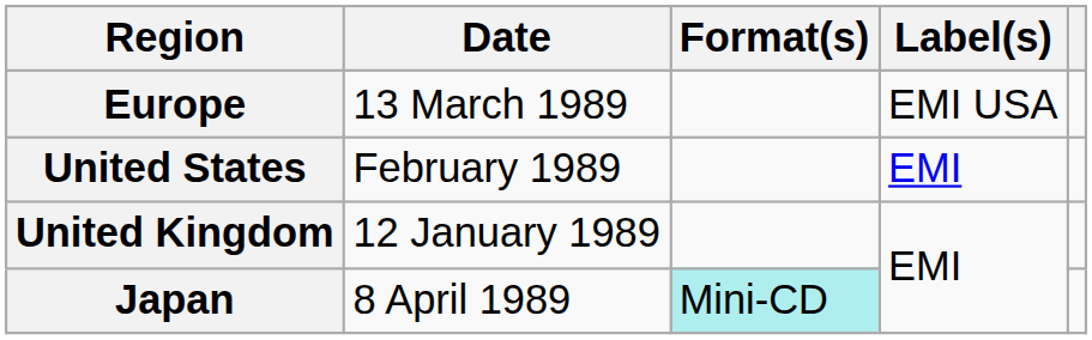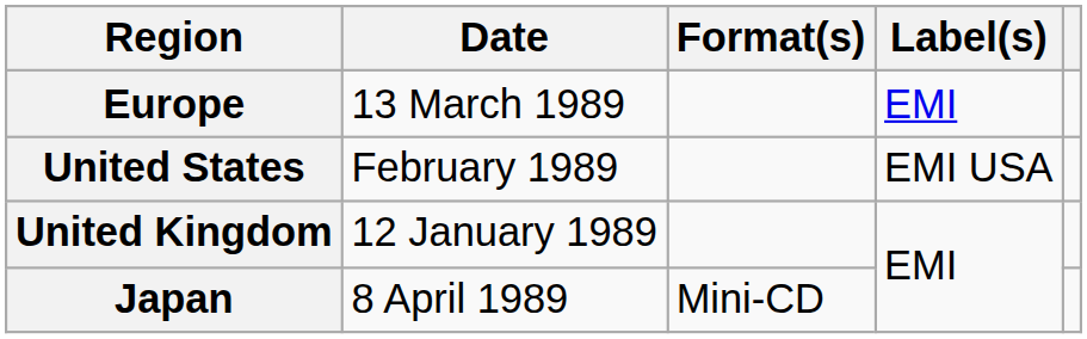 <table class="wikitable plainrowheaders">
 <tr>
 <th scope="col">Region</th>
 <th scope="col">Date</th>
 <th scope="col">Format(s)</th>
 <th scope="col">Label(s)</th>
 <th scope="col"></th>
 </tr>
 <tr>
 <th scope="row">Europe</th>
 <td>13 March 1989</td>
 <td></td>
-<td>EMI USA</td>
+<td><a href='#'>EMI</a></td>
 <td></td>
 </tr>
 <tr>
 <th scope="row">United States</th>
 <td>February 1989</td>
 <td></td>
-<td><a href='#'>EMI</a></td>
+<td>EMI USA</td>
 <td></td>
 </tr>
 <tr>
 <th scope="row">United Kingdom</th>
 <td>12 January 1989</td>
 <td></td>
 <td rowspan="2">EMI</td>
 <td></td>
 </tr>
 <tr>
 <th scope="row">Japan</th>
 <td>8 April 1989</td>
-<td style="background: paleturquoise;">Mini-CD</td>
+<td>Mini-CD</td>
 <td></td>
 </tr>
 </table>
